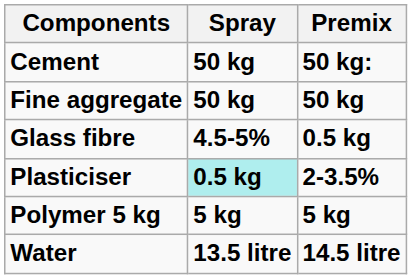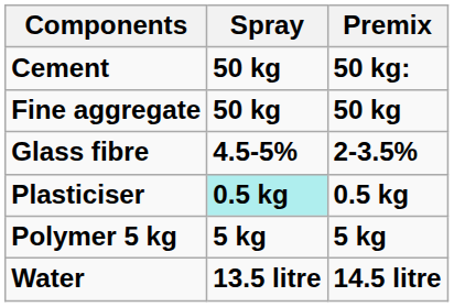 <table class="wikitable">
 <tr>
 <th>Components</th>
 <th>Spray</th>
 <th>Premix</th>
 </tr>
 <tr>
 <td><strong>Cement</strong></td>
 <td><strong>50 kg</strong></td>
 <td><strong>50 kg:</strong></td>
 </tr>
 <tr>
 <td><strong>Fine aggregate</strong></td>
 <td><strong>50 kg</strong></td>
 <td><strong>50 kg</strong></td>
 </tr>
 <tr>
 <td><strong>Glass fibre</strong></td>
 <td><strong>4.5-5%</strong></td>
-<td><strong>0.5 kg</strong></td>
+<td><strong>2-3.5%</strong></td>
 </tr>
 <tr>
 <td><strong>Plasticiser</strong></td>
 <td style="background: paleturquoise;"><strong>0.5 kg</strong></td>
-<td><strong>2-3.5%</strong></td>
+<td><strong>0.5 kg</strong></td>
 </tr>
 <tr>
 <td><strong>Polymer 5 kg</strong></td>
 <td><strong>5 kg</strong></td>
 <td><strong>5 kg</strong></td>
 </tr>
 <tr>
 <td><strong>Water</strong></td>
 <td><strong>13.5 litre</strong></td>
 <td><strong>14.5 litre</strong></td>
 </tr>
 </table>
